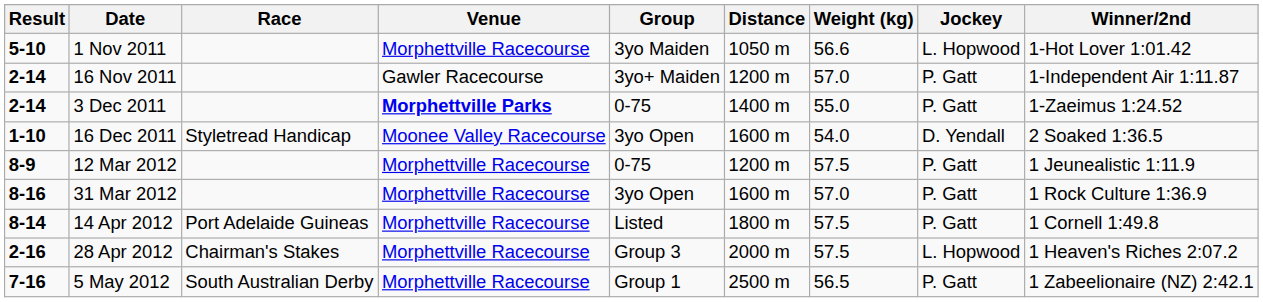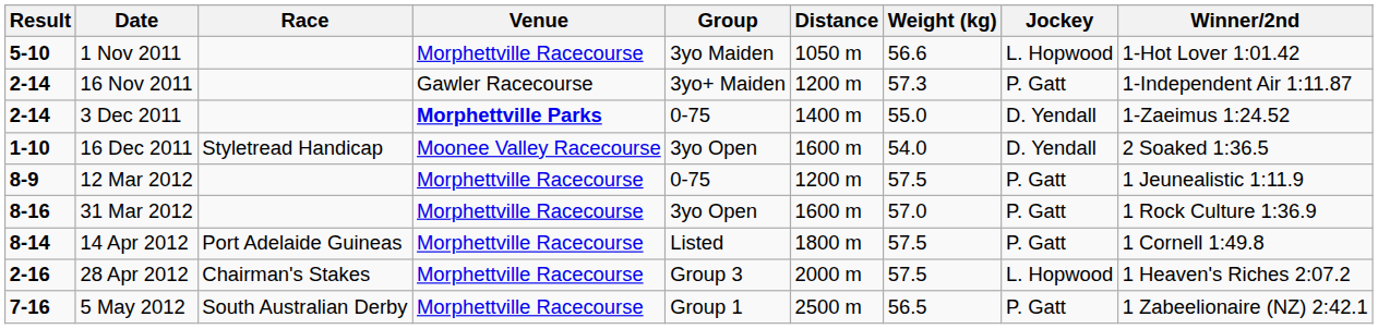 <table class="wikitable">
 <tr style="background:silver; color:black">
 <th>Result</th>
 <th>Date</th>
 <th>Race</th>
 <th>Venue</th>
 <th>Group</th>
 <th>Distance</th>
 <th>Weight (kg)</th>
 <th>Jockey</th>
 <th>Winner/2nd</th>
 </tr>
 <tr>
 <td><strong>5-10</strong></td>
 <td>1 Nov 2011</td>
 <td></td>
 <td><a href='#'>Morphettville Racecourse</a></td>
 <td>3yo Maiden</td>
 <td>1050 m</td>
 <td>56.6</td>
 <td>L. Hopwood</td>
 <td>1-Hot Lover 1:01.42</td>
 </tr>
 <tr>
 <td><strong>2-14</strong></td>
 <td>16 Nov 2011</td>
 <td></td>
 <td>Gawler Racecourse</td>
 <td>3yo+ Maiden</td>
 <td>1200 m</td>
-<td>57.0</td>
+<td>57.3</td>
 <td>P. Gatt</td>
 <td>1-Independent Air 1:11.87</td>
 </tr>
 <tr>
 <td><strong>2-14</strong></td>
 <td>3 Dec 2011</td>
 <td></td>
 <td><strong><a href='#'>Morphettville Parks</a></strong></td>
 <td>0-75</td>
 <td>1400 m</td>
 <td>55.0</td>
-<td>P. Gatt</td>
+<td>D. Yendall</td>
 <td>1-Zaeimus 1:24.52</td>
 </tr>
 <tr>
 <td><strong>1-10</strong></td>
 <td>16 Dec 2011</td>
 <td>Styletread Handicap</td>
 <td><a href='#'>Moonee Valley Racecourse</a></td>
 <td>3yo Open</td>
 <td>1600 m</td>
 <td>54.0</td>
 <td>D. Yendall</td>
 <td>2 Soaked 1:36.5</td>
 </tr>
 <tr>
 <td><strong>8-9</strong></td>
 <td>12 Mar 2012</td>
 <td></td>
 <td><a href='#'>Morphettville Racecourse</a></td>
 <td>0-75</td>
 <td>1200 m</td>
 <td>57.5</td>
 <td>P. Gatt</td>
 <td>1 Jeunealistic 1:11.9</td>
 </tr>
 <tr>
 <td><strong>8-16</strong></td>
 <td>31 Mar 2012</td>
 <td></td>
 <td><a href='#'>Morphettville Racecourse</a></td>
 <td>3yo Open</td>
 <td>1600 m</td>
 <td>57.0</td>
 <td>P. Gatt</td>
 <td>1 Rock Culture 1:36.9</td>
 </tr>
 <tr>
 <td><strong>8-14</strong></td>
 <td>14 Apr 2012</td>
 <td>Port Adelaide Guineas</td>
 <td><a href='#'>Morphettville Racecourse</a></td>
 <td>Listed</td>
 <td>1800 m</td>
 <td>57.5</td>
 <td>P. Gatt</td>
 <td>1 Cornell 1:49.8</td>
 </tr>
 <tr>
 <td><strong>2-16</strong></td>
 <td>28 Apr 2012</td>
 <td>Chairman's Stakes</td>
 <td><a href='#'>Morphettville Racecourse</a></td>
 <td>Group 3</td>
 <td>2000 m</td>
 <td>57.5</td>
 <td>L. Hopwood</td>
 <td>1 Heaven's Riches 2:07.2</td>
 </tr>
 <tr>
 <td><strong>7-16</strong></td>
 <td>5 May 2012</td>
 <td>South Australian Derby</td>
 <td><a href='#'>Morphettville Racecourse</a></td>
 <td>Group 1</td>
 <td>2500 m</td>
 <td>56.5</td>
 <td>P. Gatt</td>
 <td>1 Zabeelionaire (NZ) 2:42.1</td>
 </tr>
 </table>
